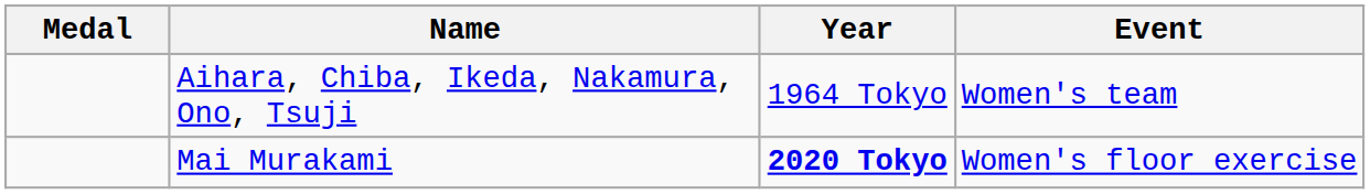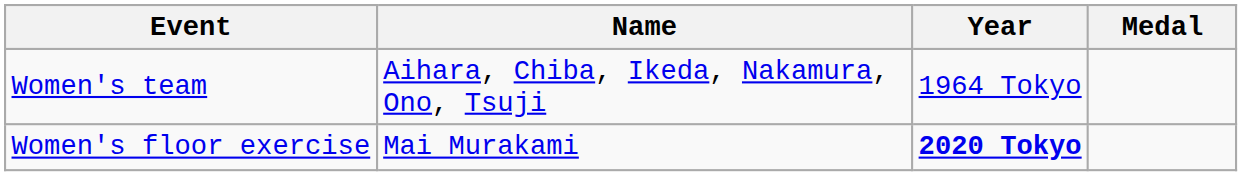 <table class="wikitable sortable">
 <tr>
-<th style="width:5em;">Medal</th>
+<th>Event</th>
 <th width=250>Name</th>
 <th>Year</th>
-<th>Event</th>
+<th style="width:5em;">Medal</th>
 </tr>
 <tr>
-<td></td>
+<td><a href='#'>Women's team</a></td>
 <td><a href='#'>Aihara</a>, <a href='#'>Chiba</a>, <a href='#'>Ikeda</a>, <a href='#'>Nakamura</a>, <a href='#'>Ono</a>, <a href='#'>Tsuji</a></td>
 <td> <a href='#'>1964 Tokyo</a></td>
-<td><a href='#'>Women's team</a></td>
+<td></td>
 </tr>
 <tr>
-<td></td>
+<td><a href='#'>Women's floor exercise</a></td>
 <td><a href='#'>Mai Murakami</a></td>
 <td><strong> <a href='#'>2020 Tokyo</a></strong></td>
-<td><a href='#'>Women's floor exercise</a></td>
+<td></td>
 </tr>
 </table>
